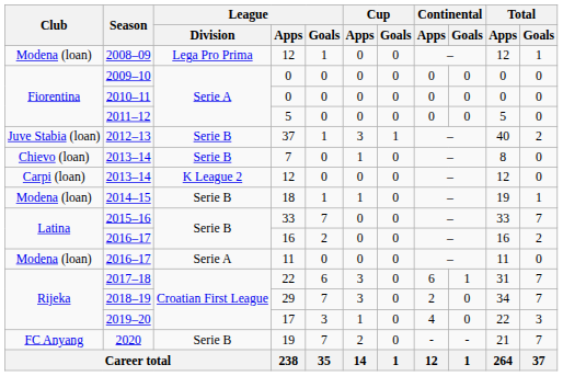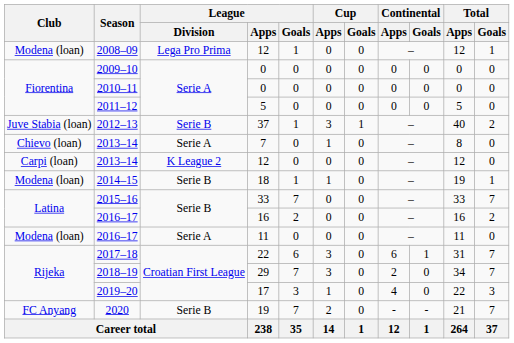 <table class="wikitable" style="text-align:center">
 <tr>
 <th rowspan="2">Club</th>
 <th rowspan="2">Season</th>
 <th colspan="3">League</th>
 <th colspan="2">Cup</th>
 <th colspan="2">Continental</th>
 <th colspan="2">Total</th>
 </tr>
 <tr>
 <th>Division</th>
 <th>Apps</th>
 <th>Goals</th>
 <th>Apps</th>
 <th>Goals</th>
 <th>Apps</th>
 <th>Goals</th>
 <th>Apps</th>
 <th>Goals</th>
 </tr>
 <tr>
 <td><a href='#'>Modena</a> (loan)</td>
 <td><a href='#'>2008–09</a></td>
 <td><a href='#'>Lega Pro Prima</a></td>
 <td>12</td>
 <td>1</td>
 <td>0</td>
 <td>0</td>
 <td colspan="2">–</td>
 <td>12</td>
 <td>1</td>
 </tr>
 <tr>
 <td rowspan="3"><a href='#'>Fiorentina</a></td>
 <td><a href='#'>2009–10</a></td>
 <td rowspan="3"><a href='#'>Serie A</a></td>
 <td>0</td>
 <td>0</td>
 <td>0</td>
 <td>0</td>
 <td>0</td>
 <td>0</td>
 <td>0</td>
 <td>0</td>
 </tr>
 <tr>
 <td><a href='#'>2010–11</a></td>
 <td>0</td>
 <td>0</td>
 <td>0</td>
 <td>0</td>
 <td>0</td>
 <td>0</td>
 <td>0</td>
 <td>0</td>
 </tr>
 <tr>
 <td><a href='#'>2011–12</a></td>
 <td>5</td>
 <td>0</td>
 <td>0</td>
 <td>0</td>
 <td>0</td>
 <td>0</td>
 <td>5</td>
 <td>0</td>
 </tr>
 <tr>
 <td><a href='#'>Juve Stabia</a> (loan)</td>
 <td><a href='#'>2012–13</a></td>
 <td><a href='#'>Serie B</a></td>
 <td>37</td>
 <td>1</td>
 <td>3</td>
 <td>1</td>
 <td colspan="2">–</td>
 <td>40</td>
 <td>2</td>
 </tr>
 <tr>
 <td><a href='#'>Chievo</a> (loan)</td>
 <td><a href='#'>2013–14</a></td>
-<td><a href='#'>Serie B</a></td>
+<td>Serie A</td>
 <td>7</td>
 <td>0</td>
 <td>1</td>
 <td>0</td>
 <td colspan="2">–</td>
 <td>8</td>
 <td>0</td>
 </tr>
 <tr>
 <td><a href='#'>Carpi</a> (loan)</td>
 <td><a href='#'>2013–14</a></td>
 <td><a href='#'>K League 2</a></td>
 <td>12</td>
 <td>0</td>
 <td>0</td>
 <td>0</td>
 <td colspan="2">–</td>
 <td>12</td>
 <td>0</td>
 </tr>
 <tr>
 <td><a href='#'>Modena</a> (loan)</td>
 <td><a href='#'>2014–15</a></td>
 <td>Serie B</td>
 <td>18</td>
 <td>1</td>
 <td>1</td>
 <td>0</td>
 <td colspan="2">–</td>
 <td>19</td>
 <td>1</td>
 </tr>
 <tr>
 <td rowspan="2"><a href='#'>Latina</a></td>
 <td><a href='#'>2015–16</a></td>
 <td rowspan="2">Serie B</td>
 <td>33</td>
 <td>7</td>
 <td>0</td>
 <td>0</td>
 <td colspan="2">–</td>
 <td>33</td>
 <td>7</td>
 </tr>
 <tr>
 <td><a href='#'>2016–17</a></td>
 <td>16</td>
 <td>2</td>
 <td>0</td>
 <td>0</td>
 <td colspan="2">–</td>
 <td>16</td>
 <td>2</td>
 </tr>
 <tr>
 <td><a href='#'>Modena</a> (loan)</td>
 <td><a href='#'>2016–17</a></td>
 <td>Serie A</td>
 <td>11</td>
 <td>0</td>
 <td>0</td>
 <td>0</td>
 <td colspan="2">–</td>
 <td>11</td>
 <td>0</td>
 </tr>
 <tr>
 <td rowspan="3"><a href='#'>Rijeka</a></td>
 <td><a href='#'>2017–18</a></td>
 <td rowspan="3"><a href='#'>Croatian First League</a></td>
 <td>22</td>
 <td>6</td>
 <td>3</td>
 <td>0</td>
 <td>6</td>
 <td>1</td>
 <td>31</td>
 <td>7</td>
 </tr>
 <tr>
 <td><a href='#'>2018–19</a></td>
 <td>29</td>
 <td>7</td>
 <td>3</td>
 <td>0</td>
 <td>2</td>
 <td>0</td>
 <td>34</td>
 <td>7</td>
 </tr>
 <tr>
 <td><a href='#'>2019–20</a></td>
 <td>17</td>
 <td>3</td>
 <td>1</td>
 <td>0</td>
 <td>4</td>
 <td>0</td>
 <td>22</td>
 <td>3</td>
 </tr>
 <tr>
 <td><a href='#'>FC Anyang</a></td>
 <td><a href='#'>2020</a></td>
 <td>Serie B</td>
 <td>19</td>
 <td>7</td>
 <td>2</td>
 <td>0</td>
 <td>-</td>
 <td>-</td>
 <td>21</td>
 <td>7</td>
 </tr>
 <tr>
 <th colspan="3">Career total</th>
 <th>238</th>
 <th>35</th>
 <th>14</th>
 <th>1</th>
 <th>12</th>
 <th>1</th>
 <th>264</th>
 <th>37</th>
 </tr>
 </table>
